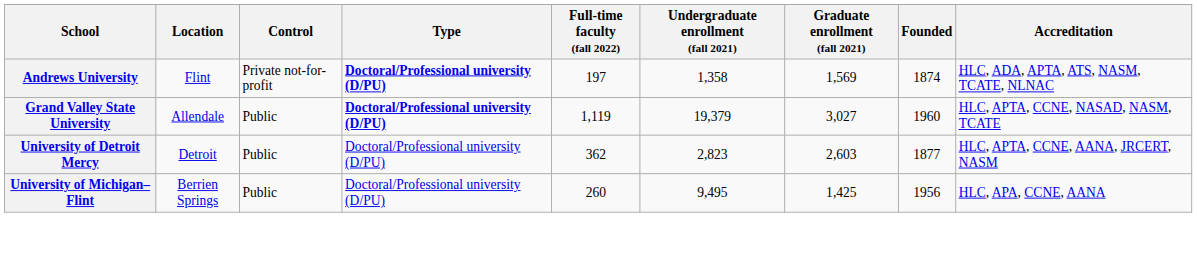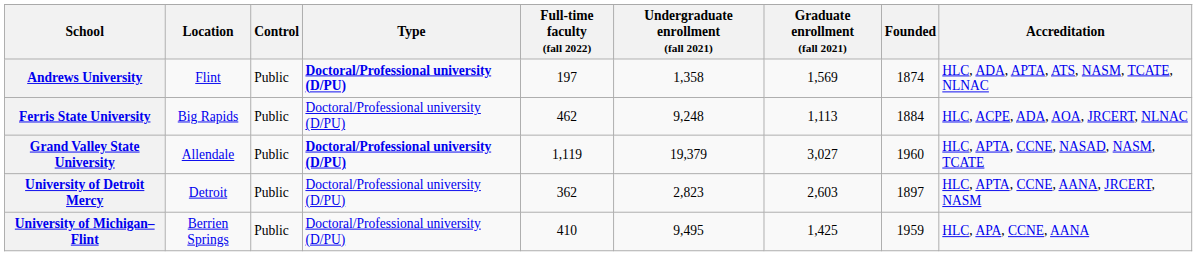 <table class="wikitable sortable plainrowheaders" style="text-align:left; width:100%; font-size:90%">
 <tr>
 </tr>
 <tr>
 <th scope="col">School</th>
 <th scope="col">Location<br></th>
 <th scope="col">Control<br></th>
 <th scope="col">Type<br></th>
 <th scope="col">Full-time faculty<br><small>(fall 2022)</small></th>
 <th scope="col">Undergraduate enrollment<br><small>(fall 2021)</small></th>
 <th scope="col">Graduate enrollment<br><small>(fall 2021)</small></th>
 <th scope="col">Founded</th>
 <th scope="col">Accreditation</th>
 </tr>
 <tr>
 <th scope="row"><a href='#'>Andrews University</a></th>
 <td align="center"><a href='#'>Flint</a></td>
-<td>Private not-for-profit</td>
+<td>Public</td>
 <td><strong><a href='#'>Doctoral/Professional university (D/PU)</a></strong></td>
 <td align="center">197</td>
 <td align="center">1,358</td>
 <td align="center">1,569</td>
 <td align="center">1874</td>
 <td><a href='#'>HLC</a>, <a href='#'>ADA</a>, <a href='#'>APTA</a>, <a href='#'>ATS</a>, <a href='#'>NASM</a>, <a href='#'>TCATE</a>, <a href='#'>NLNAC</a></td>
+</tr>
+<tr>
+<th scope="row"><a href='#'>Ferris State University</a></th>
+<td align="center"><a href='#'>Big Rapids</a></td>
+<td>Public</td>
+<td><a href='#'>Doctoral/Professional university (D/PU)</a></td>
+<td align="center">462</td>
+<td align="center">9,248</td>
+<td align="center">1,113</td>
+<td align="center">1884</td>
+<td><a href='#'>HLC</a>, <a href='#'>ACPE</a>, <a href='#'>ADA</a>, <a href='#'>AOA</a>, <a href='#'>JRCERT</a>, <a href='#'>NLNAC</a></td>
 </tr>
 <tr>
 <th scope="row"><a href='#'>Grand Valley State University</a></th>
 <td align="center"><a href='#'>Allendale</a></td>
 <td>Public</td>
 <td><strong><a href='#'>Doctoral/Professional university (D/PU)</a></strong></td>
 <td align="center">1,119</td>
 <td align="center">19,379</td>
 <td align="center">3,027</td>
 <td align="center">1960</td>
 <td><a href='#'>HLC</a>, <a href='#'>APTA</a>, <a href='#'>CCNE</a>, <a href='#'>NASAD</a>, <a href='#'>NASM</a>, <a href='#'>TCATE</a></td>
 </tr>
 <tr>
 <th scope="row"><a href='#'>University of Detroit Mercy</a></th>
 <td align="center"><a href='#'>Detroit</a></td>
 <td>Public</td>
 <td><a href='#'>Doctoral/Professional university (D/PU)</a></td>
 <td align="center">362</td>
 <td align="center">2,823</td>
 <td align="center">2,603</td>
-<td align="center">1877</td>
+<td align="center">1897</td>
 <td><a href='#'>HLC</a>, <a href='#'>APTA</a>, <a href='#'>CCNE</a>, <a href='#'>AANA</a>, <a href='#'>JRCERT</a>, <a href='#'>NASM</a></td>
 </tr>
 <tr>
 <th scope="row"><a href='#'>University of Michigan–Flint</a></th>
 <td align="center"><a href='#'>Berrien Springs</a></td>
 <td>Public</td>
 <td><a href='#'>Doctoral/Professional university (D/PU)</a></td>
-<td align="center">260</td>
+<td align="center">410</td>
 <td align="center">9,495</td>
 <td align="center">1,425</td>
-<td align="center">1956</td>
+<td align="center">1959</td>
 <td><a href='#'>HLC</a>, <a href='#'>APA</a>, <a href='#'>CCNE</a>, <a href='#'>AANA</a></td>
 </tr>
 </table>
